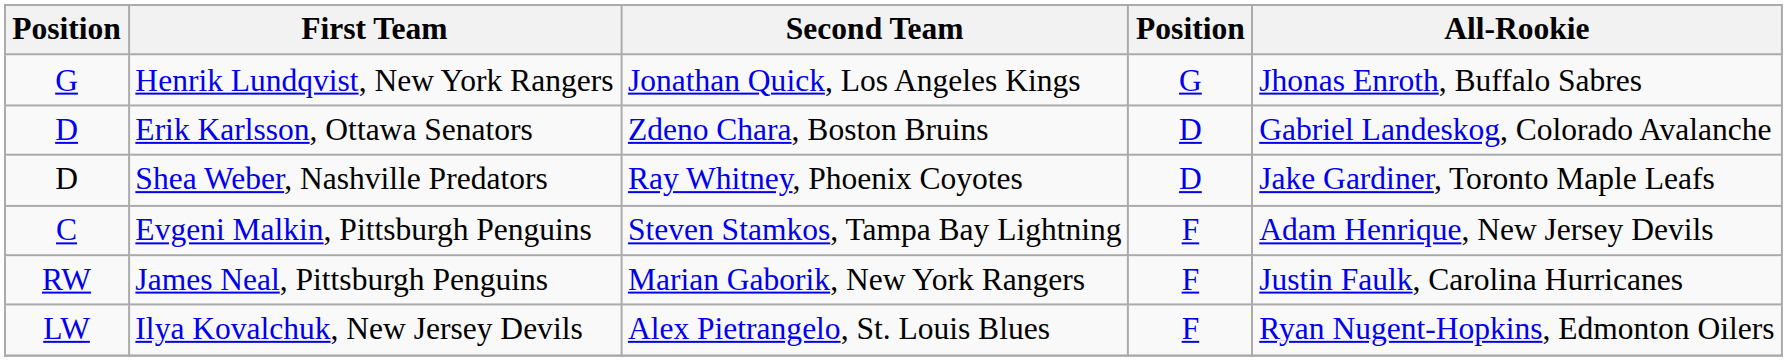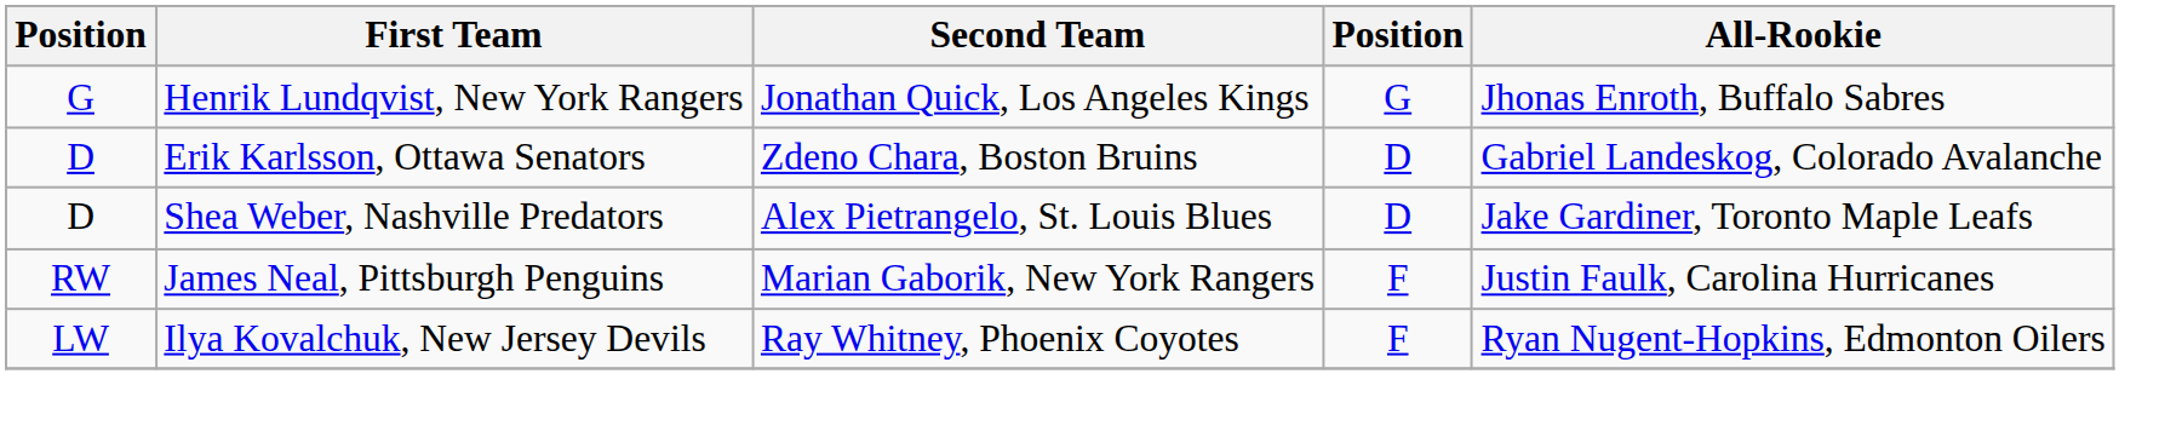 <table class="wikitable">
 <tr>
 <th>Position</th>
 <th>First Team</th>
 <th>Second Team</th>
 <th>Position</th>
 <th>All-Rookie</th>
 </tr>
 <tr>
 <td align=center><a href='#'>G</a></td>
 <td><a href='#'>Henrik Lundqvist</a>, New York Rangers</td>
 <td><a href='#'>Jonathan Quick</a>, Los Angeles Kings</td>
 <td align=center><a href='#'>G</a></td>
 <td><a href='#'>Jhonas Enroth</a>, Buffalo Sabres</td>
 </tr>
 <tr>
 <td align=center><a href='#'>D</a></td>
 <td><a href='#'>Erik Karlsson</a>, Ottawa Senators</td>
 <td><a href='#'>Zdeno Chara</a>, Boston Bruins</td>
 <td align=center><a href='#'>D</a></td>
 <td><a href='#'>Gabriel Landeskog</a>, Colorado Avalanche</td>
 </tr>
 <tr>
 <td align=center>D</td>
 <td><a href='#'>Shea Weber</a>, Nashville Predators</td>
-<td><a href='#'>Ray Whitney</a>, Phoenix Coyotes</td>
+<td><a href='#'>Alex Pietrangelo</a>, St. Louis Blues</td>
 <td align=center><a href='#'>D</a></td>
 <td><a href='#'>Jake Gardiner</a>, Toronto Maple Leafs</td>
-</tr>
-<tr>
-<td align=center><a href='#'>C</a></td>
-<td><a href='#'>Evgeni Malkin</a>, Pittsburgh Penguins</td>
-<td><a href='#'>Steven Stamkos</a>, Tampa Bay Lightning</td>
-<td align=center><a href='#'>F</a></td>
-<td><a href='#'>Adam Henrique</a>, New Jersey Devils</td>
 </tr>
 <tr>
 <td align=center><a href='#'>RW</a></td>
 <td><a href='#'>James Neal</a>, Pittsburgh Penguins</td>
 <td><a href='#'>Marian Gaborik</a>, New York Rangers</td>
 <td align=center><a href='#'>F</a></td>
 <td><a href='#'>Justin Faulk</a>, Carolina Hurricanes</td>
 </tr>
 <tr>
 <td align=center><a href='#'>LW</a></td>
 <td><a href='#'>Ilya Kovalchuk</a>, New Jersey Devils</td>
-<td><a href='#'>Alex Pietrangelo</a>, St. Louis Blues</td>
+<td><a href='#'>Ray Whitney</a>, Phoenix Coyotes</td>
 <td align=center><a href='#'>F</a></td>
 <td><a href='#'>Ryan Nugent-Hopkins</a>, Edmonton Oilers</td>
 </tr>
 <tr>
 </tr>
 </table>
